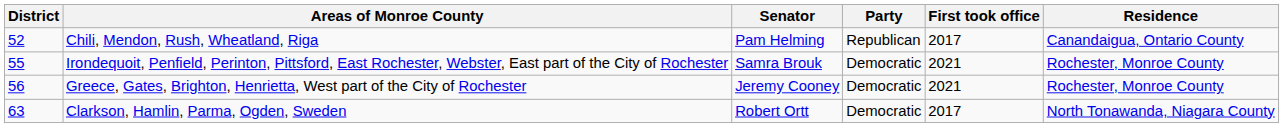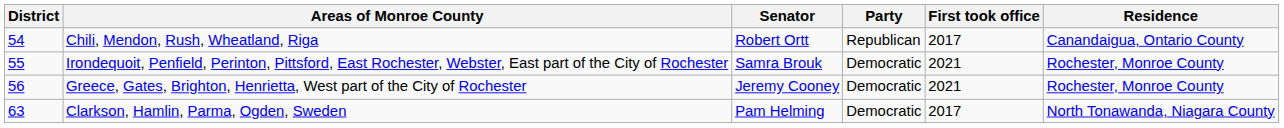 <table class="wikitable sortable">
 <tr>
 <th>District</th>
 <th>Areas of Monroe County</th>
 <th>Senator</th>
 <th>Party</th>
 <th>First took office</th>
 <th>Residence</th>
 </tr>
 <tr>
-<td><a href='#'>52</a></td>
+<td><a href='#'>54</a></td>
 <td><a href='#'>Chili</a>, <a href='#'>Mendon</a>, <a href='#'>Rush</a>, <a href='#'>Wheatland</a>, <a href='#'>Riga</a></td>
-<td><a href='#'>Pam Helming</a></td>
+<td><a href='#'>Robert Ortt</a></td>
 <td>Republican</td>
 <td>2017</td>
 <td><a href='#'>Canandaigua, Ontario County</a></td>
 </tr>
 <tr>
 <td><a href='#'>55</a></td>
 <td><a href='#'>Irondequoit</a>, <a href='#'>Penfield</a>, <a href='#'>Perinton</a>, <a href='#'>Pittsford</a>, <a href='#'>East Rochester</a>, <a href='#'>Webster</a>, East part of the City of <a href='#'>Rochester</a></td>
 <td><a href='#'>Samra Brouk</a></td>
 <td>Democratic</td>
 <td>2021</td>
 <td><a href='#'>Rochester, Monroe County</a></td>
 </tr>
 <tr>
 <td><a href='#'>56</a></td>
 <td><a href='#'>Greece</a>, <a href='#'>Gates</a>, <a href='#'>Brighton</a>, <a href='#'>Henrietta</a>, West part of the City of <a href='#'>Rochester</a></td>
 <td><a href='#'>Jeremy Cooney</a></td>
 <td>Democratic</td>
 <td>2021</td>
 <td><a href='#'>Rochester, Monroe County</a></td>
 </tr>
 <tr>
 <td><a href='#'>63</a></td>
 <td><a href='#'>Clarkson</a>, <a href='#'>Hamlin</a>, <a href='#'>Parma</a>, <a href='#'>Ogden</a>, <a href='#'>Sweden</a></td>
-<td><a href='#'>Robert Ortt</a></td>
+<td><a href='#'>Pam Helming</a></td>
 <td>Democratic</td>
 <td>2017</td>
 <td><a href='#'>North Tonawanda, Niagara County</a></td>
 </tr>
 </table>
